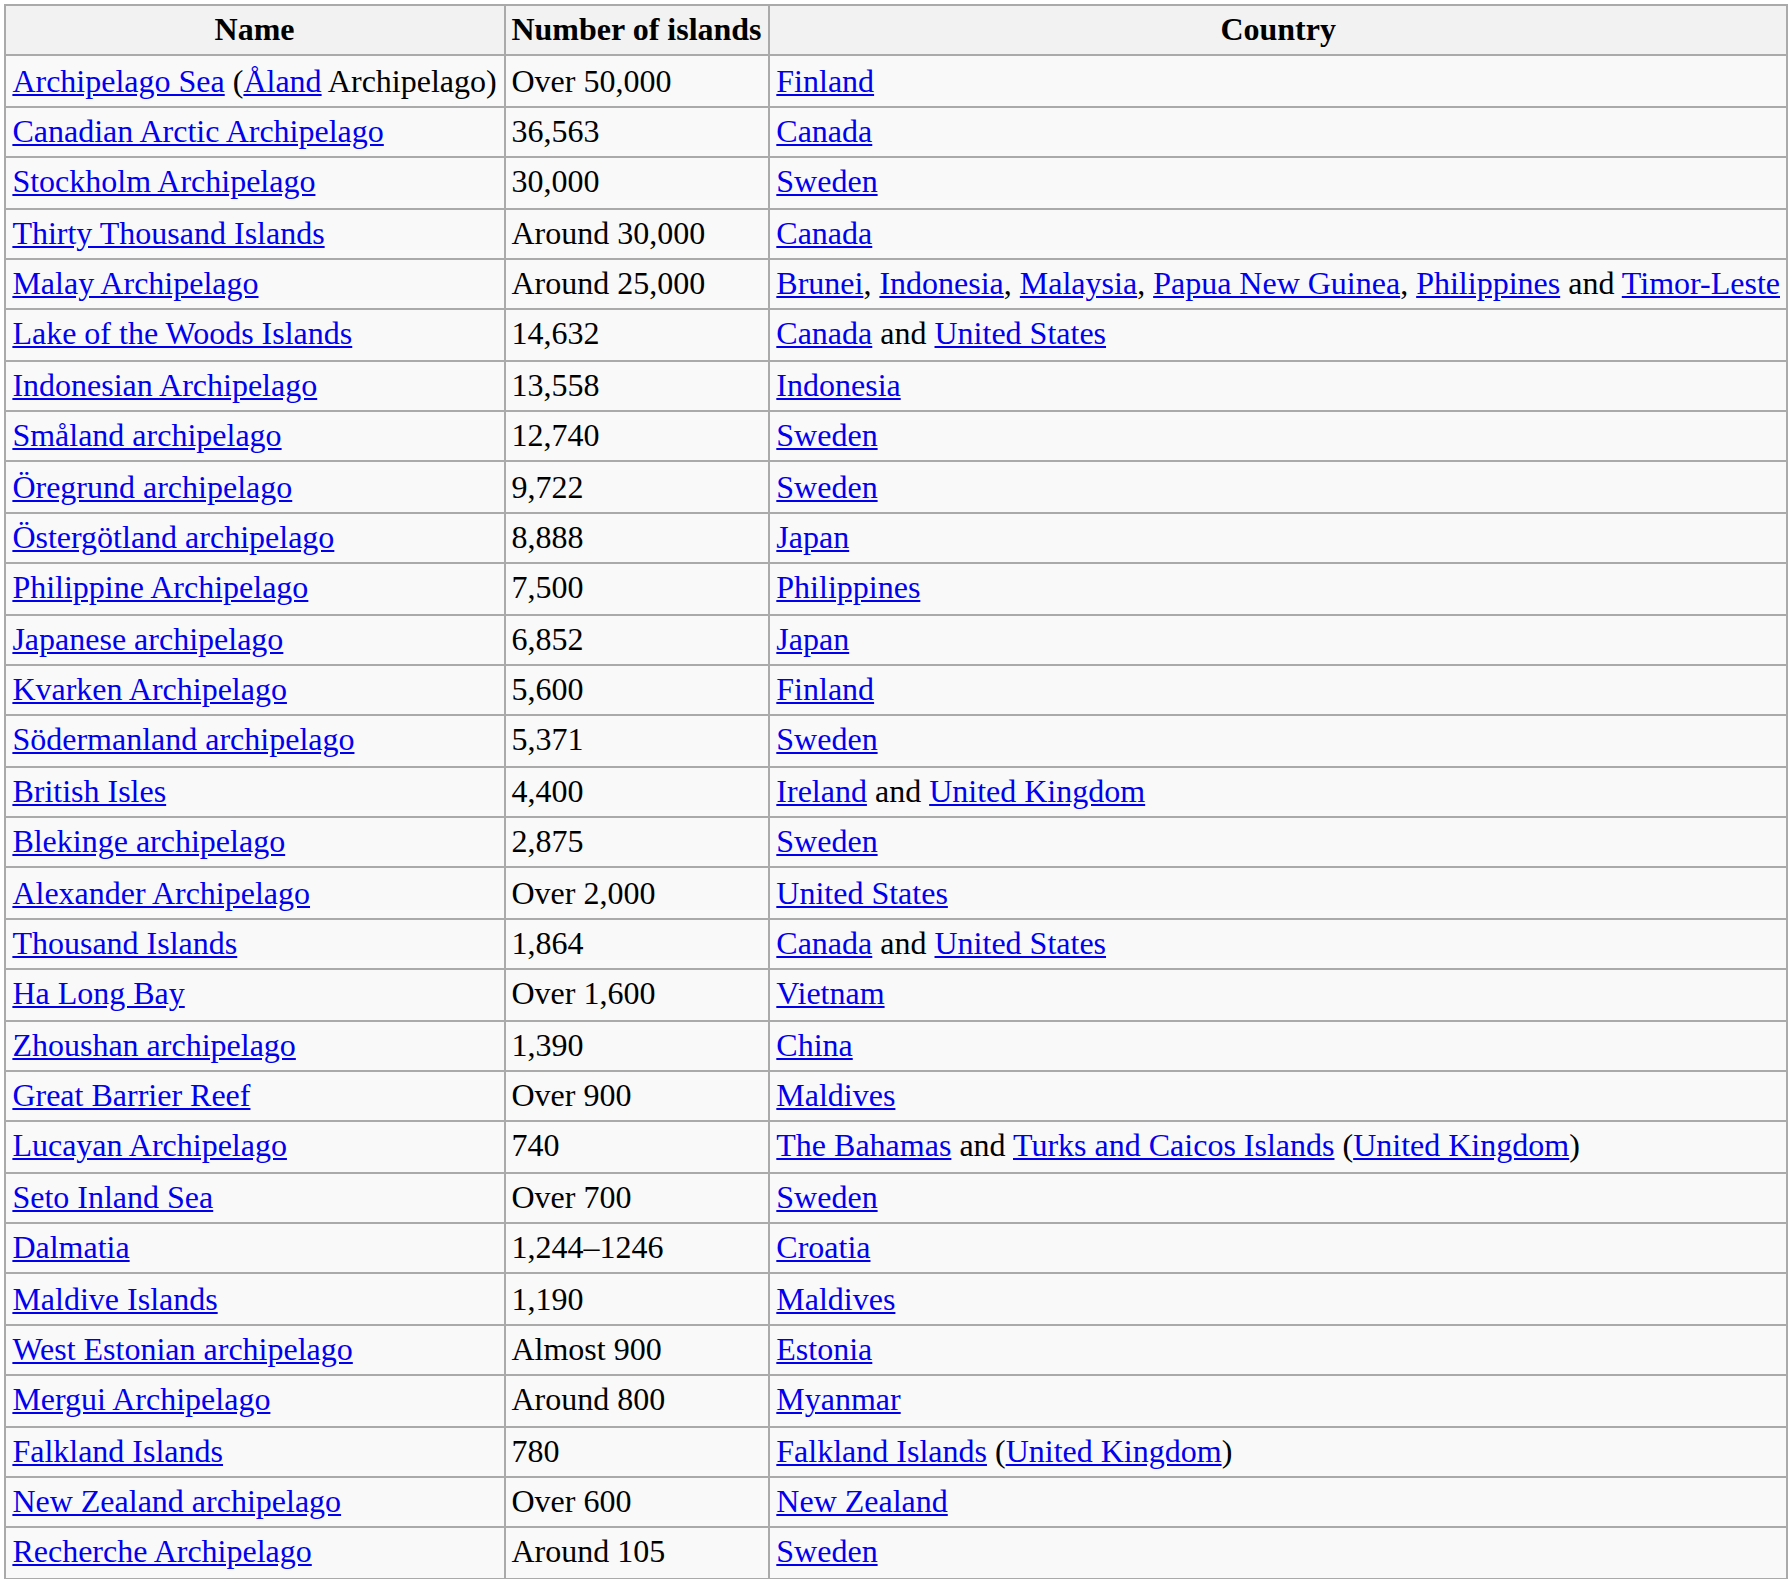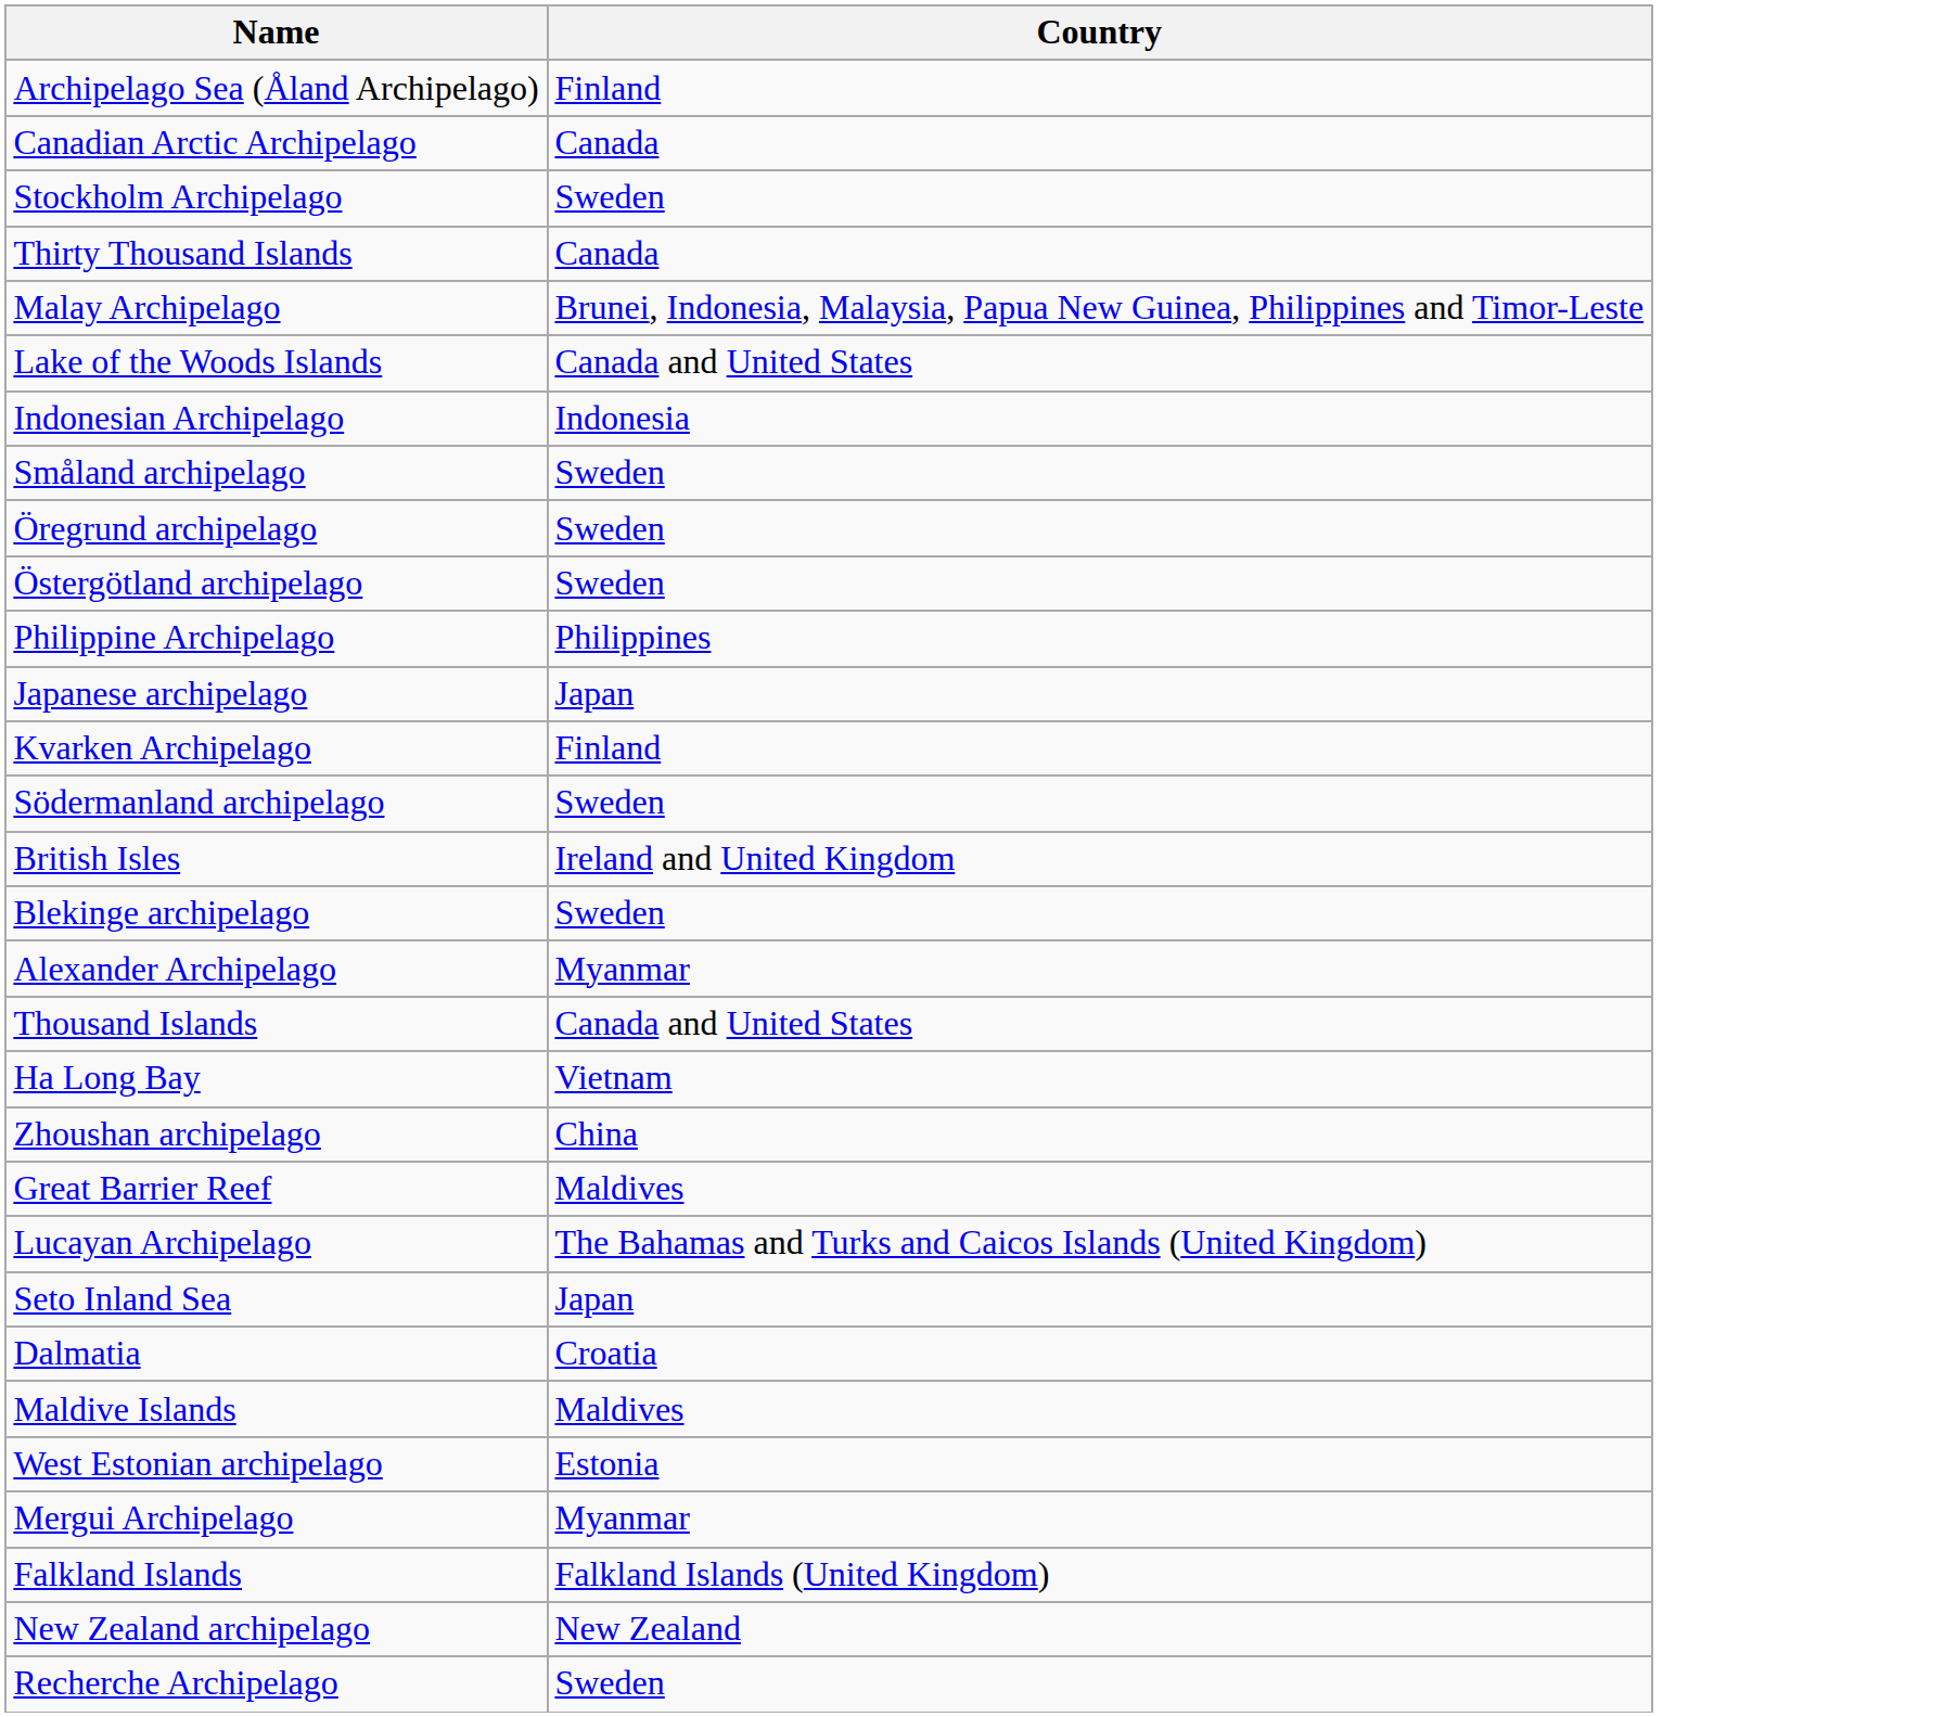 <table class="wikitable sortable">
 <tr>
 <th>Name</th>
-<th>Number of islands</th>
 <th>Country</th>
 </tr>
 <tr>
 <td><a href='#'>Archipelago Sea</a> (<a href='#'>Åland</a> Archipelago)</td>
-<td>Over 50,000</td>
 <td><a href='#'>Finland</a></td>
 </tr>
 <tr>
 <td><a href='#'>Canadian Arctic Archipelago</a></td>
-<td>36,563</td>
 <td><a href='#'>Canada</a></td>
 </tr>
 <tr>
 <td><a href='#'>Stockholm Archipelago</a></td>
-<td>30,000</td>
 <td><a href='#'>Sweden</a></td>
 </tr>
 <tr>
 <td><a href='#'>Thirty Thousand Islands</a></td>
-<td>Around 30,000</td>
 <td><a href='#'>Canada</a></td>
 </tr>
 <tr>
 <td><a href='#'>Malay Archipelago</a></td>
-<td>Around 25,000</td>
 <td><a href='#'>Brunei</a>, <a href='#'>Indonesia</a>, <a href='#'>Malaysia</a>, <a href='#'>Papua New Guinea</a>, <a href='#'>Philippines</a> and <a href='#'>Timor-Leste</a></td>
 </tr>
 <tr>
 <td><a href='#'>Lake of the Woods Islands</a></td>
-<td>14,632</td>
 <td><a href='#'>Canada</a> and <a href='#'>United States</a></td>
 </tr>
 <tr>
 <td><a href='#'>Indonesian Archipelago</a></td>
-<td>13,558</td>
 <td><a href='#'>Indonesia</a></td>
 </tr>
 <tr>
 <td><a href='#'>Småland archipelago</a></td>
-<td>12,740</td>
 <td><a href='#'>Sweden</a></td>
 </tr>
 <tr>
 <td><a href='#'>Öregrund archipelago</a></td>
-<td>9,722</td>
 <td><a href='#'>Sweden</a></td>
 </tr>
 <tr>
 <td><a href='#'>Östergötland archipelago</a></td>
-<td>8,888</td>
-<td><a href='#'>Japan</a></td>
+<td><a href='#'>Sweden</a></td>
 </tr>
 <tr>
 <td><a href='#'>Philippine Archipelago</a></td>
-<td>7,500</td>
 <td><a href='#'>Philippines</a></td>
 </tr>
 <tr>
 <td><a href='#'>Japanese archipelago</a></td>
-<td>6,852</td>
 <td><a href='#'>Japan</a></td>
 </tr>
 <tr>
 <td><a href='#'>Kvarken Archipelago</a></td>
-<td>5,600</td>
 <td><a href='#'>Finland</a></td>
 </tr>
 <tr>
 <td><a href='#'>Södermanland archipelago</a></td>
-<td>5,371</td>
 <td><a href='#'>Sweden</a></td>
 </tr>
 <tr>
 <td><a href='#'>British Isles</a></td>
-<td>4,400</td>
 <td><a href='#'>Ireland</a> and <a href='#'>United Kingdom</a></td>
 </tr>
 <tr>
 <td><a href='#'>Blekinge archipelago</a></td>
-<td>2,875</td>
 <td><a href='#'>Sweden</a></td>
 </tr>
 <tr>
 <td><a href='#'>Alexander Archipelago</a></td>
-<td>Over 2,000</td>
-<td><a href='#'>United States</a></td>
+<td><a href='#'>Myanmar</a></td>
 </tr>
 <tr>
 <td><a href='#'>Thousand Islands</a></td>
-<td>1,864</td>
 <td><a href='#'>Canada</a> and <a href='#'>United States</a></td>
 </tr>
 <tr>
 <td><a href='#'>Ha Long Bay</a></td>
-<td>Over 1,600</td>
 <td><a href='#'>Vietnam</a></td>
 </tr>
 <tr>
 <td><a href='#'>Zhoushan archipelago</a></td>
-<td>1,390</td>
 <td><a href='#'>China</a></td>
 </tr>
 <tr>
 <td><a href='#'>Great Barrier Reef</a></td>
-<td>Over 900</td>
 <td><a href='#'>Maldives</a></td>
 </tr>
 <tr>
 <td><a href='#'>Lucayan Archipelago</a></td>
-<td>740</td>
 <td><a href='#'>The Bahamas</a> and <a href='#'>Turks and Caicos Islands</a> (<a href='#'>United Kingdom</a>)</td>
 </tr>
 <tr>
 <td><a href='#'>Seto Inland Sea</a></td>
-<td>Over 700</td>
-<td><a href='#'>Sweden</a></td>
+<td><a href='#'>Japan</a></td>
 </tr>
 <tr>
 <td><a href='#'>Dalmatia</a></td>
-<td>1,244–1246</td>
 <td><a href='#'>Croatia</a></td>
 </tr>
 <tr>
 <td><a href='#'>Maldive Islands</a></td>
-<td>1,190</td>
 <td><a href='#'>Maldives</a></td>
 </tr>
 <tr>
 <td><a href='#'>West Estonian archipelago</a></td>
-<td>Almost 900</td>
 <td><a href='#'>Estonia</a></td>
 </tr>
 <tr>
 <td><a href='#'>Mergui Archipelago</a></td>
-<td>Around 800</td>
 <td><a href='#'>Myanmar</a></td>
 </tr>
 <tr>
 <td><a href='#'>Falkland Islands</a></td>
-<td>780</td>
 <td><a href='#'>Falkland Islands</a> (<a href='#'>United Kingdom</a>)</td>
 </tr>
 <tr>
 <td><a href='#'>New Zealand archipelago</a></td>
-<td>Over 600</td>
 <td><a href='#'>New Zealand</a></td>
 </tr>
 <tr>
 <td><a href='#'>Recherche Archipelago</a></td>
-<td>Around 105</td>
 <td><a href='#'>Sweden</a></td>
 </tr>
 </table>
